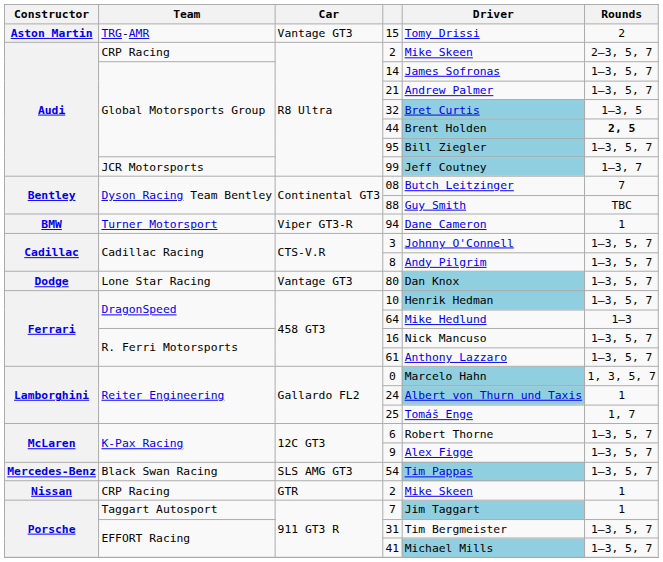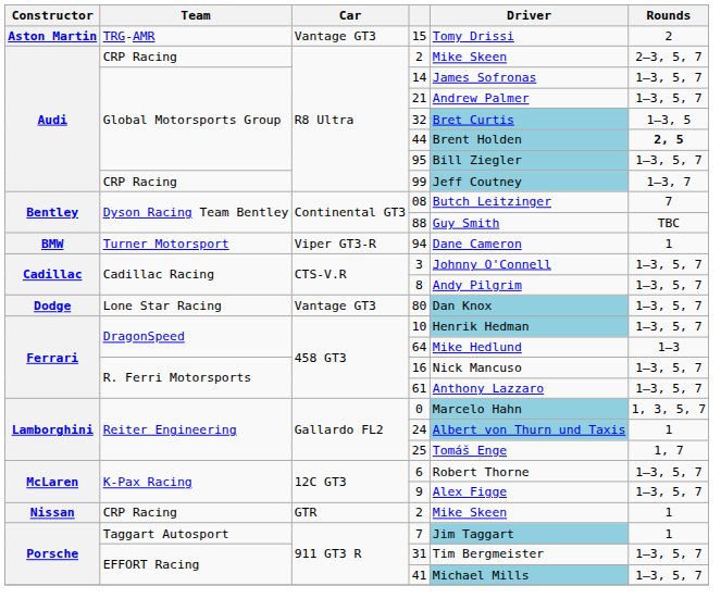 <table class="wikitable" style="font-size:90%; max-width:950px">
 <tr>
 <th>Constructor</th>
 <th>Team</th>
 <th>Car</th>
 <th></th>
 <th>Driver</th>
 <th>Rounds</th>
 </tr>
 <tr>
 <th><a href='#'>Aston Martin</a></th>
 <td> <a href='#'>TRG</a>-<a href='#'>AMR</a></td>
 <td>Vantage GT3</td>
 <td align=center>15</td>
 <td> <a href='#'>Tomy Drissi</a></td>
 <td align=center>2</td>
 </tr>
 <tr>
 <th rowspan="7"><a href='#'>Audi</a></th>
 <td> CRP Racing</td>
 <td rowspan="7">R8 Ultra</td>
 <td align=center>2</td>
 <td> <a href='#'>Mike Skeen</a></td>
 <td align=center>2–3, 5, 7</td>
 </tr>
 <tr>
 <td rowspan="5"> Global Motorsports Group</td>
 <td align=center>14</td>
 <td> <a href='#'>James Sofronas</a></td>
 <td align=center>1–3, 5, 7</td>
 </tr>
 <tr>
 <td align=center>21</td>
 <td> <a href='#'>Andrew Palmer</a></td>
 <td align=center>1–3, 5, 7</td>
 </tr>
 <tr>
 <td align=center>32</td>
 <td style="background:#8fcfdf;"> <a href='#'>Bret Curtis</a></td>
 <td align=center>1–3, 5</td>
 </tr>
 <tr>
 <td align=center>44</td>
 <td style="background:#8fcfdf;"> Brent Holden</td>
 <td align=center><strong>2, 5</strong></td>
 </tr>
 <tr>
 <td align=center>95</td>
 <td style="background:#8fcfdf;"> Bill Ziegler</td>
 <td align=center>1–3, 5, 7</td>
 </tr>
 <tr>
-<td> JCR Motorsports</td>
+<td> CRP Racing</td>
 <td align=center>99</td>
 <td style="background:#8fcfdf;"> Jeff Coutney</td>
 <td align=center>1–3, 7</td>
 </tr>
 <tr>
 <th rowspan="2"><a href='#'>Bentley</a></th>
 <td rowspan="2"> <a href='#'>Dyson Racing</a> Team Bentley</td>
 <td rowspan="2">Continental GT3</td>
 <td align=center>08</td>
 <td> <a href='#'>Butch Leitzinger</a></td>
 <td align=center>7</td>
 </tr>
 <tr>
 <td align=center>88</td>
 <td> <a href='#'>Guy Smith</a></td>
 <td align=center>TBC</td>
 </tr>
 <tr>
 <th><a href='#'>BMW</a></th>
 <td> <a href='#'>Turner Motorsport</a></td>
 <td>Viper GT3-R</td>
 <td align=center>94</td>
 <td> <a href='#'>Dane Cameron</a></td>
 <td align=center>1</td>
 </tr>
 <tr>
 <th rowspan="2"><a href='#'>Cadillac</a></th>
 <td rowspan="2"> Cadillac Racing</td>
 <td rowspan="2">CTS-V.R</td>
 <td align=center>3</td>
 <td> <a href='#'>Johnny O'Connell</a></td>
 <td align=center>1–3, 5, 7</td>
 </tr>
 <tr>
 <td align=center>8</td>
 <td> <a href='#'>Andy Pilgrim</a></td>
 <td align=center>1–3, 5, 7</td>
 </tr>
 <tr>
 <th><a href='#'>Dodge</a></th>
 <td> Lone Star Racing</td>
 <td>Vantage GT3</td>
 <td align=center>80</td>
 <td style="background:#8fcfdf;"> Dan Knox</td>
 <td align=center>1–3, 5, 7</td>
 </tr>
 <tr>
 <th rowspan="4"><a href='#'>Ferrari</a></th>
 <td rowspan="2"> <a href='#'>DragonSpeed</a></td>
 <td rowspan="4">458 GT3</td>
 <td align=center>10</td>
 <td style="background:#8fcfdf;"> Henrik Hedman</td>
 <td align=center>1–3, 5, 7</td>
 </tr>
 <tr>
 <td align=center>64</td>
 <td> <a href='#'>Mike Hedlund</a></td>
 <td align=center>1–3</td>
 </tr>
 <tr>
 <td rowspan="2"> R. Ferri Motorsports</td>
 <td align=center>16</td>
 <td> Nick Mancuso</td>
 <td align=center>1–3, 5, 7</td>
 </tr>
 <tr>
 <td align=center>61</td>
 <td> <a href='#'>Anthony Lazzaro</a></td>
 <td align=center>1–3, 5, 7</td>
 </tr>
 <tr>
 <th rowspan="3"><a href='#'>Lamborghini</a></th>
 <td rowspan="3"> <a href='#'>Reiter Engineering</a></td>
 <td rowspan="3">Gallardo FL2</td>
 <td align=center>0</td>
 <td style="background:#8fcfdf;"> Marcelo Hahn</td>
 <td align=center>1, 3, 5, 7</td>
 </tr>
 <tr>
 <td align=center>24</td>
 <td style="background:#8fcfdf;"> <a href='#'>Albert von Thurn und Taxis</a></td>
 <td align=center>1</td>
 </tr>
 <tr>
 <td align=center>25</td>
 <td> <a href='#'>Tomáš Enge</a></td>
 <td align=center>1, 7</td>
 </tr>
 <tr>
 <th rowspan="2"><a href='#'>McLaren</a></th>
 <td rowspan="2"> <a href='#'>K-Pax Racing</a></td>
 <td rowspan="2">12C GT3</td>
 <td align=center>6</td>
 <td> Robert Thorne</td>
 <td align=center>1–3, 5, 7</td>
 </tr>
 <tr>
 <td align=center>9</td>
 <td> <a href='#'>Alex Figge</a></td>
 <td align=center>1–3, 5, 7</td>
 </tr>
 <tr>
-<th><a href='#'>Mercedes-Benz</a></th>
-<td> Black Swan Racing</td>
-<td>SLS AMG GT3</td>
-<td align=center>54</td>
-<td style="background:#8fcfdf;"> <a href='#'>Tim Pappas</a></td>
-<td align=center>1–3, 5, 7</td>
-</tr>
-<tr>
 <th><a href='#'>Nissan</a></th>
 <td> CRP Racing</td>
 <td>GTR</td>
 <td align=center>2</td>
 <td> <a href='#'>Mike Skeen</a></td>
 <td align=center>1</td>
 </tr>
 <tr>
 <th rowspan="3"><a href='#'>Porsche</a></th>
 <td> Taggart Autosport</td>
 <td rowspan="3">911 GT3 R</td>
 <td align=center>7</td>
 <td style="background:#8fcfdf;"> Jim Taggart</td>
 <td align=center>1</td>
 </tr>
 <tr>
 <td rowspan="2"> EFFORT Racing</td>
 <td align=center>31</td>
 <td> Tim Bergmeister</td>
 <td align=center>1–3, 5, 7</td>
 </tr>
 <tr>
 <td align=center>41</td>
 <td style="background:#8fcfdf;"> Michael Mills</td>
 <td align=center>1–3, 5, 7</td>
 </tr>
 <tr>
 </tr>
 </table>
